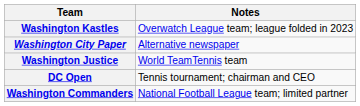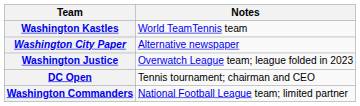 <table class="wikitable sortable"  width="auto">
 <tr>
 <th scope="col">Team</th>
 <th scope="col">Notes</th>
 </tr>
 <tr>
 <th scope=rowgroup><a href='#'>Washington Kastles</a></th>
-<td><a href='#'>Overwatch League</a> team; league folded in 2023</td>
+<td><a href='#'>World TeamTennis</a> team</td>
 </tr>
 <tr>
 <th scope=rowgroup><em><a href='#'>Washington City Paper</a></em></th>
 <td><a href='#'>Alternative newspaper</a></td>
 </tr>
 <tr>
 <th scope=rowgroup><a href='#'>Washington Justice</a></th>
-<td><a href='#'>World TeamTennis</a> team</td>
+<td><a href='#'>Overwatch League</a> team; league folded in 2023</td>
 </tr>
 <tr>
 <th scope=rowgroup><a href='#'>DC Open</a></th>
 <td>Tennis tournament; chairman and CEO</td>
 </tr>
 <tr>
 <th scope=rowgroup><a href='#'>Washington Commanders</a></th>
 <td><a href='#'>National Football League</a> team; limited partner</td>
 </tr>
 </table>
